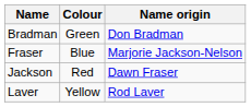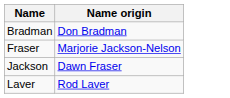 <table class="wikitable">
 <tr>
 <th>Name</th>
-<th>Colour</th>
 <th>Name origin</th>
 </tr>
 <tr>
 <td>Bradman</td>
-<td align="center">Green<br></td>
 <td><a href='#'>Don Bradman</a></td>
 </tr>
 <tr>
 <td>Fraser</td>
-<td align="center">Blue<br></td>
 <td><a href='#'>Marjorie Jackson-Nelson</a></td>
 </tr>
 <tr>
 <td>Jackson</td>
-<td align="center">Red<br></td>
 <td><a href='#'>Dawn Fraser</a></td>
 </tr>
 <tr>
 <td>Laver</td>
-<td align="center">Yellow<br></td>
 <td><a href='#'>Rod Laver</a></td>
 </tr>
 </table>
